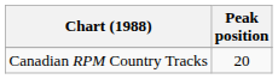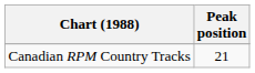 <table class="wikitable sortable">
 <tr>
 <th align="left">Chart (1988)</th>
 <th align="center">Peak<br>position</th>
 </tr>
 <tr>
 </tr>
 <tr>
 <td align="left">Canadian <em>RPM</em> Country Tracks</td>
-<td align="center">20</td>
+<td align="center">21</td>
 </tr>
 </table>
